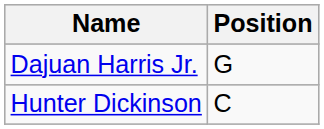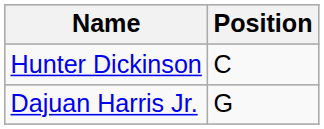 <table class="wikitable">
 <tr>
 <th>Name</th>
 <th>Position</th>
 </tr>
 <tr>
+<td><a href='#'>Hunter Dickinson</a></td>
+<td>C</td>
+</tr>
+<tr>
 <td><a href='#'>Dajuan Harris Jr.</a></td>
 <td>G</td>
 </tr>
-<tr>
-<td><a href='#'>Hunter Dickinson</a></td>
-<td>C</td>
-</tr>
 </table>
